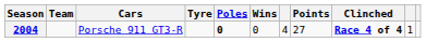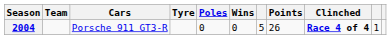 <table class="wikitable sortable plainrowheaders" ; text-align:center;">
 <tr>
 <th scope="col">Season</th>
 <th scope="col">Team</th>
 <th scope="col">Cars</th>
 <th scope="col">Tyre</th>
 <th scope="col"><a href='#'>Poles</a></th>
 <th scope="col">Wins</th>
 <th scope="col"></th>
 <th scope="col">Points</th>
 <th scope="col">Clinched</th>
 <th scope="col"></th>
 <th scope="col" class="unsortable"></th>
 </tr>
 <tr>
 <th scope="row" style="text-align: center;"><a href='#'>2004</a></th>
 <td></td>
 <td><a href='#'>Porsche 911 GT3-R</a></td>
 <td></td>
-<td><strong>0</strong></td>
 <td>0</td>
-<td>4</td>
-<td>27</td>
+<td>0</td>
+<td>5</td>
+<td>26</td>
 <td><strong><a href='#'>Race 4</a> of 4</strong></td>
 <td>1</td>
 <td style="text-align:center;"></td>
 </tr>
 </table>
